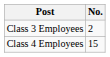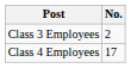 <table class="wikitable">
 <tr>
 <th>Post</th>
 <th>No.</th>
 </tr>
 <tr>
 <td>Class 3 Employees</td>
 <td>2</td>
 </tr>
 <tr>
 <td>Class 4 Employees</td>
-<td>15</td>
+<td>17</td>
 </tr>
 </table>
